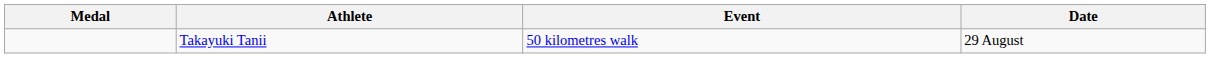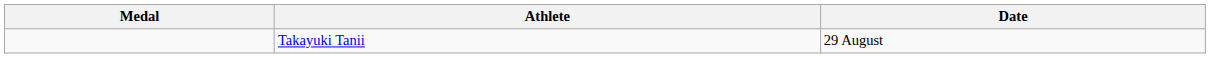 <table class="wikitable" style="font-size:90%" width="60%">
 <tr>
 <th>Medal</th>
 <th>Athlete</th>
-<th>Event</th>
 <th>Date</th>
 </tr>
 <tr>
 <td></td>
 <td><a href='#'>Takayuki Tanii</a></td>
-<td><a href='#'>50 kilometres walk</a></td>
 <td>29 August</td>
 </tr>
 </table>
